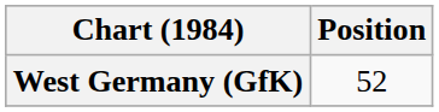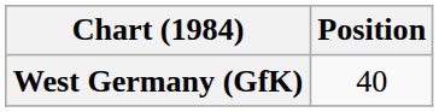 <table class="wikitable plainrowheaders" style="text-align:center">
 <tr>
 <th scope="col">Chart (1984)</th>
 <th scope="col">Position</th>
 </tr>
 <tr>
 <th scope="row">West Germany (GfK)</th>
-<td>52</td>
+<td>40</td>
 </tr>
 </table>
